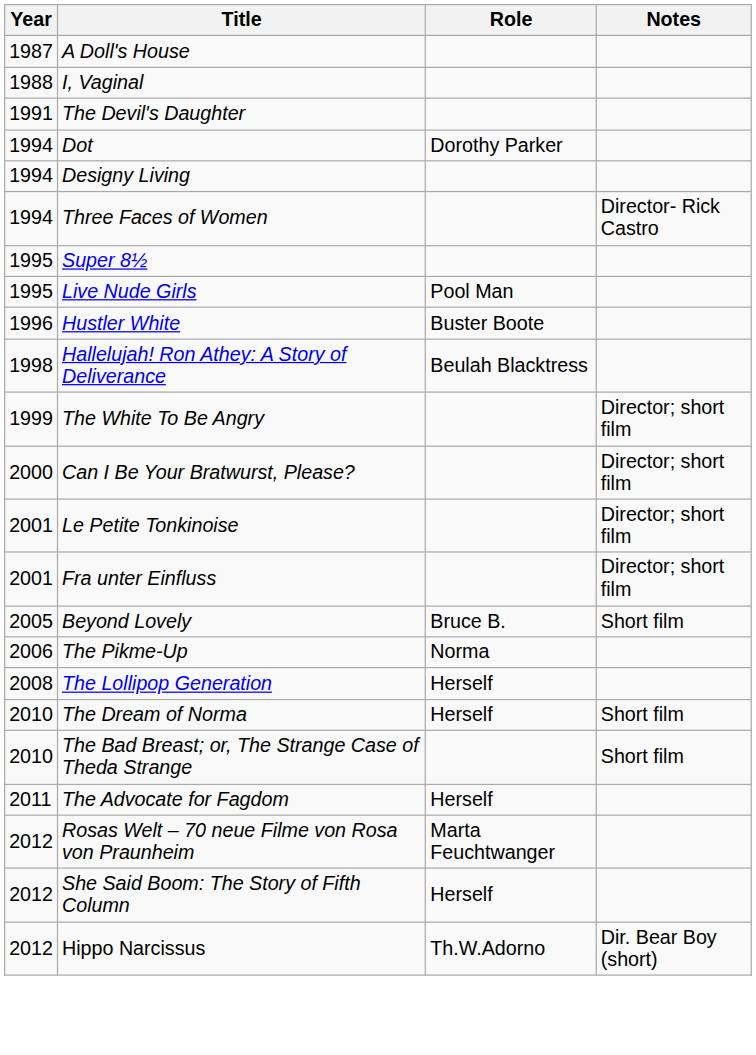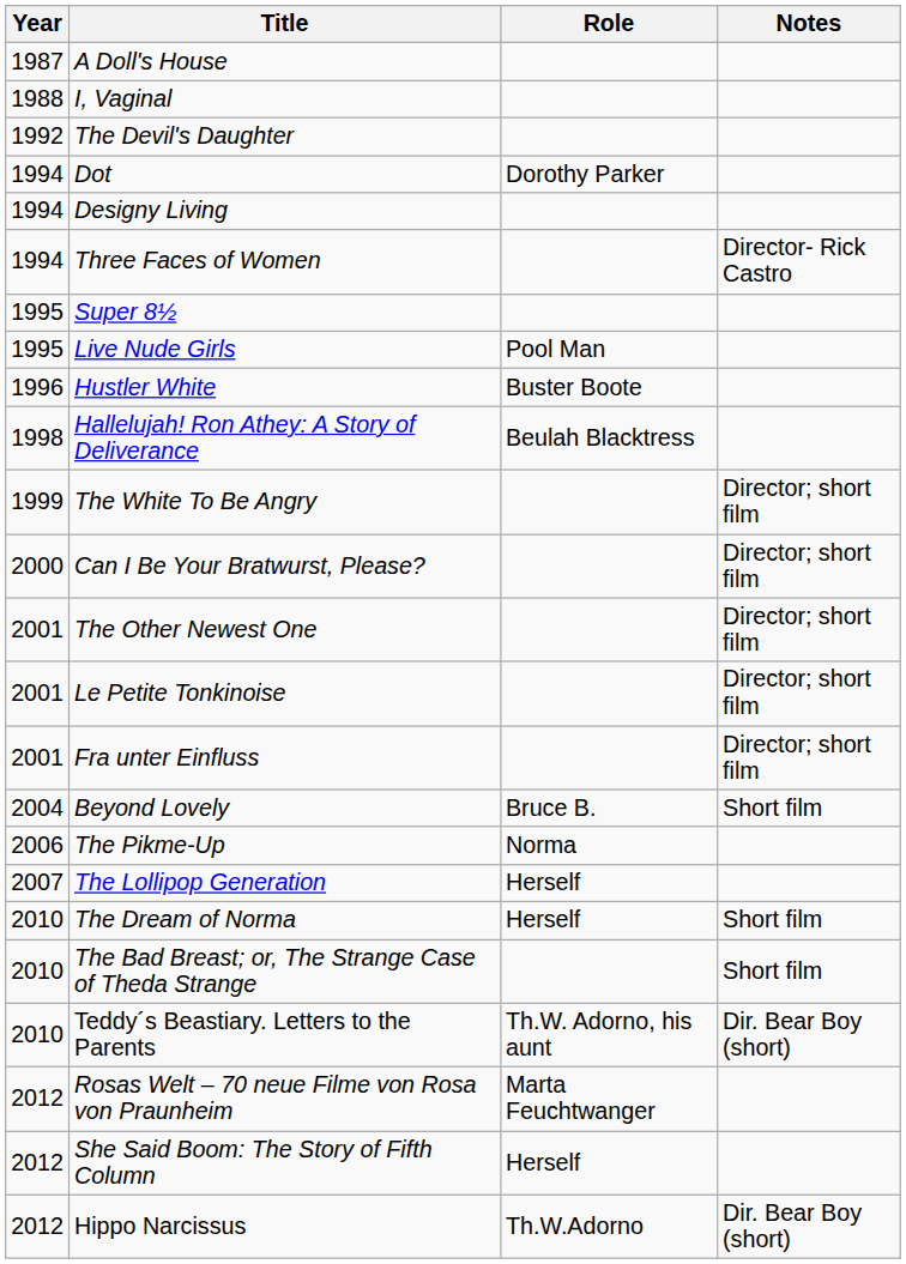 <table class="wikitable sortable">
 <tr>
 <th>Year</th>
 <th>Title</th>
 <th>Role</th>
 <th class="unsortable">Notes</th>
 </tr>
 <tr>
 <td>1987</td>
 <td><em>A Doll's House</em></td>
 <td></td>
 <td></td>
 </tr>
 <tr>
 <td>1988</td>
 <td><em>I, Vaginal</em></td>
 <td></td>
 <td></td>
 </tr>
 <tr>
-<td>1991</td>
+<td>1992</td>
 <td><em>The Devil's Daughter</em></td>
 <td></td>
 <td></td>
 </tr>
 <tr>
 <td>1994</td>
 <td><em>Dot</em></td>
 <td>Dorothy Parker</td>
 <td></td>
 </tr>
 <tr>
 <td>1994</td>
 <td><em>Designy Living</em></td>
 <td></td>
 <td></td>
 </tr>
 <tr>
 <td>1994</td>
 <td><em>Three Faces of Women</em></td>
 <td></td>
 <td>Director- Rick Castro</td>
 </tr>
 <tr>
 <td>1995</td>
 <td><em><a href='#'>Super 8½</a></em></td>
 <td></td>
 <td></td>
 </tr>
 <tr>
 <td>1995</td>
 <td><em><a href='#'>Live Nude Girls</a></em></td>
 <td>Pool Man</td>
 <td></td>
 </tr>
 <tr>
 <td>1996</td>
 <td><em><a href='#'>Hustler White</a></em></td>
 <td>Buster Boote</td>
 <td></td>
 </tr>
 <tr>
 <td>1998</td>
 <td><em><a href='#'>Hallelujah! Ron Athey: A Story of Deliverance</a></em></td>
 <td>Beulah Blacktress</td>
 <td></td>
 </tr>
 <tr>
 <td>1999</td>
 <td><em>The White To Be Angry</em></td>
 <td></td>
 <td>Director; short film</td>
 </tr>
 <tr>
 <td>2000</td>
 <td><em>Can I Be Your Bratwurst, Please?</em></td>
 <td></td>
 <td>Director; short film</td>
 </tr>
 <tr>
 <td>2001</td>
+<td><em>The Other Newest One</em></td>
+<td></td>
+<td>Director; short film</td>
+</tr>
+<tr>
+<td>2001</td>
 <td><em>Le Petite Tonkinoise</em></td>
 <td></td>
 <td>Director; short film</td>
 </tr>
 <tr>
 <td>2001</td>
 <td><em>Fra unter Einfluss</em></td>
 <td></td>
 <td>Director; short film</td>
 </tr>
 <tr>
-<td>2005</td>
+<td>2004</td>
 <td><em>Beyond Lovely</em></td>
 <td>Bruce B.</td>
 <td>Short film</td>
 </tr>
 <tr>
 <td>2006</td>
 <td><em>The Pikme-Up</em></td>
 <td>Norma</td>
 <td></td>
 </tr>
 <tr>
-<td>2008</td>
+<td>2007</td>
 <td><em><a href='#'>The Lollipop Generation</a></em></td>
 <td>Herself</td>
 <td></td>
 </tr>
 <tr>
 <td>2010</td>
 <td><em>The Dream of Norma</em></td>
 <td>Herself</td>
 <td>Short film</td>
 </tr>
 <tr>
 <td>2010</td>
 <td><em>The Bad Breast; or, The Strange Case of Theda Strange</em></td>
 <td></td>
 <td>Short film</td>
 </tr>
 <tr>
-<td>2011</td>
-<td><em>The Advocate for Fagdom</em></td>
-<td>Herself</td>
-<td></td>
+<td>2010</td>
+<td>Teddy´s Beastiary. Letters to the Parents</td>
+<td>Th.W. Adorno, his aunt</td>
+<td>Dir. Bear Boy (short)</td>
 </tr>
 <tr>
 <td>2012</td>
 <td><em>Rosas Welt – 70 neue Filme von Rosa von Praunheim</em></td>
 <td>Marta Feuchtwanger</td>
 <td></td>
 </tr>
 <tr>
 <td>2012</td>
 <td><em>She Said Boom: The Story of Fifth Column</em></td>
 <td>Herself</td>
 <td></td>
 </tr>
 <tr>
 <td>2012</td>
 <td>Hippo Narcissus</td>
 <td>Th.W.Adorno</td>
 <td>Dir. Bear Boy (short)</td>
 </tr>
 </table>
